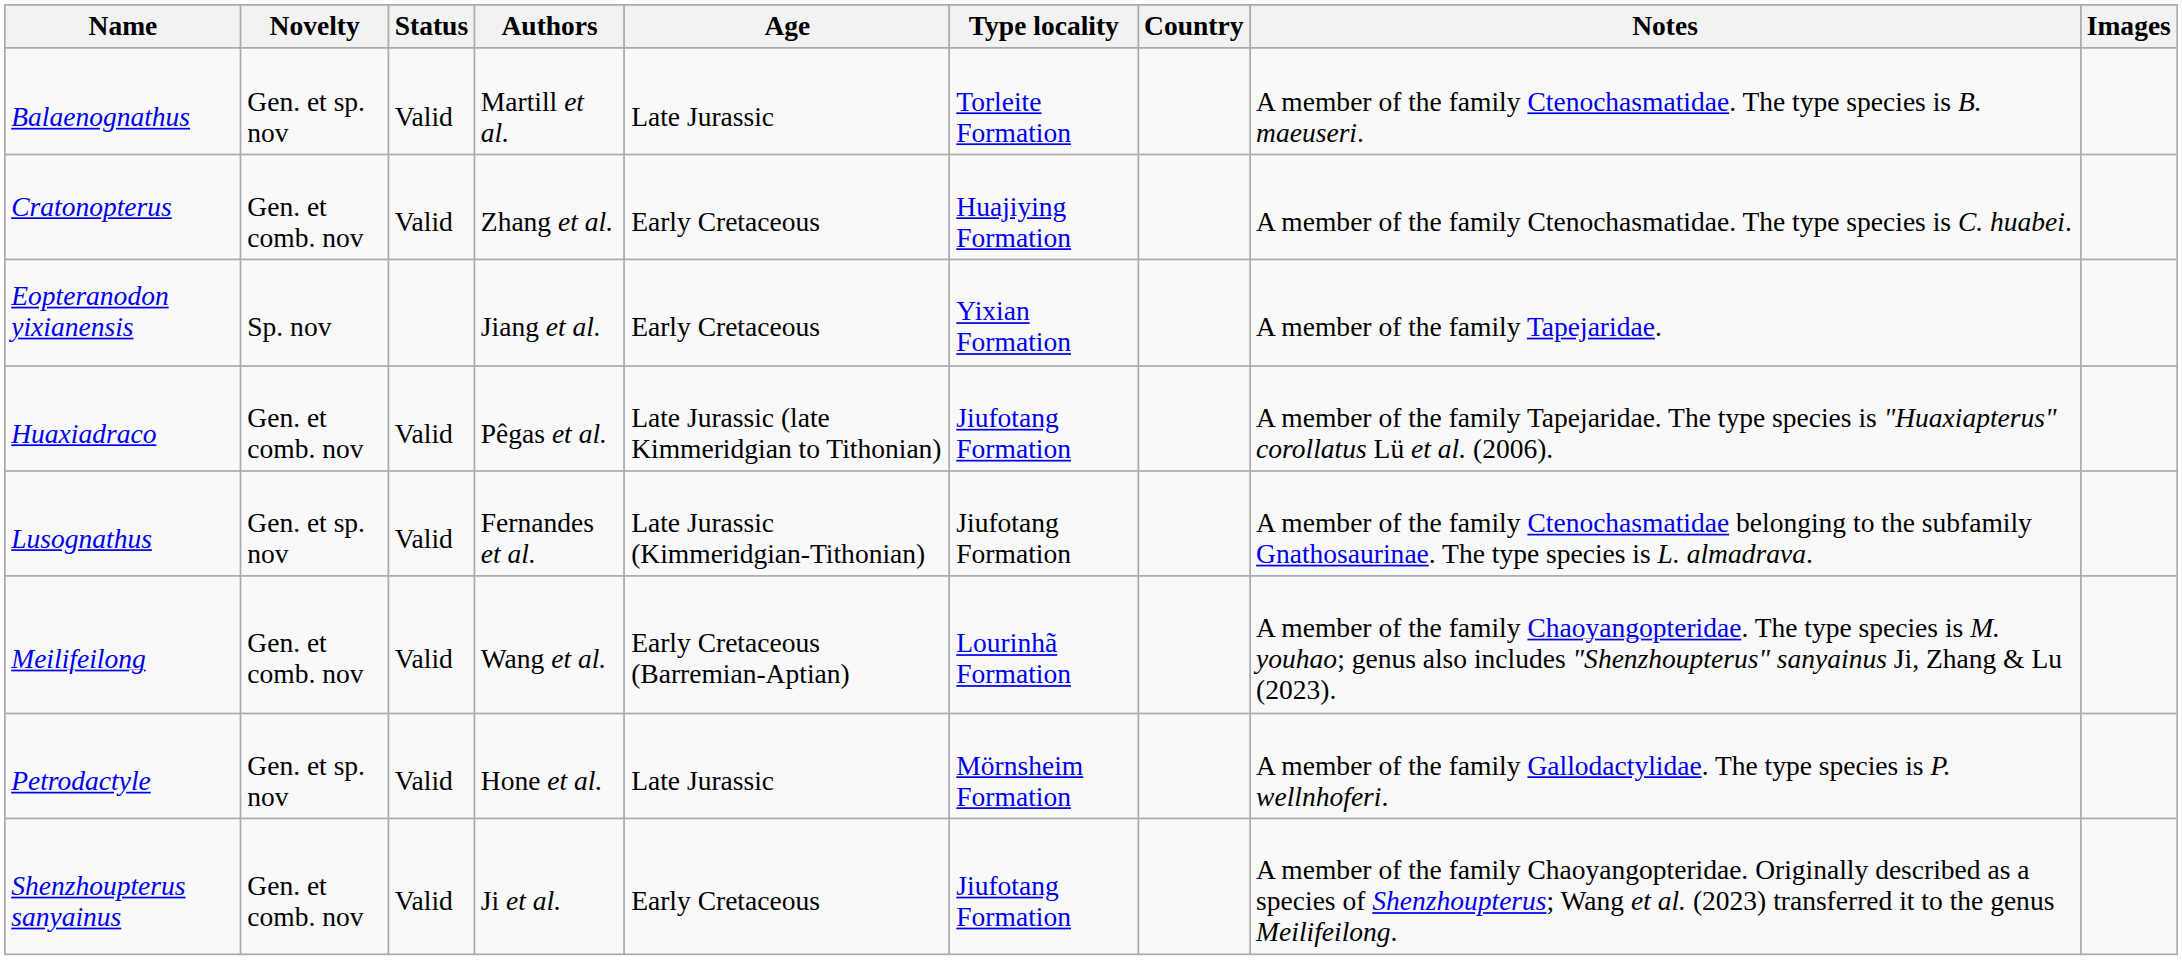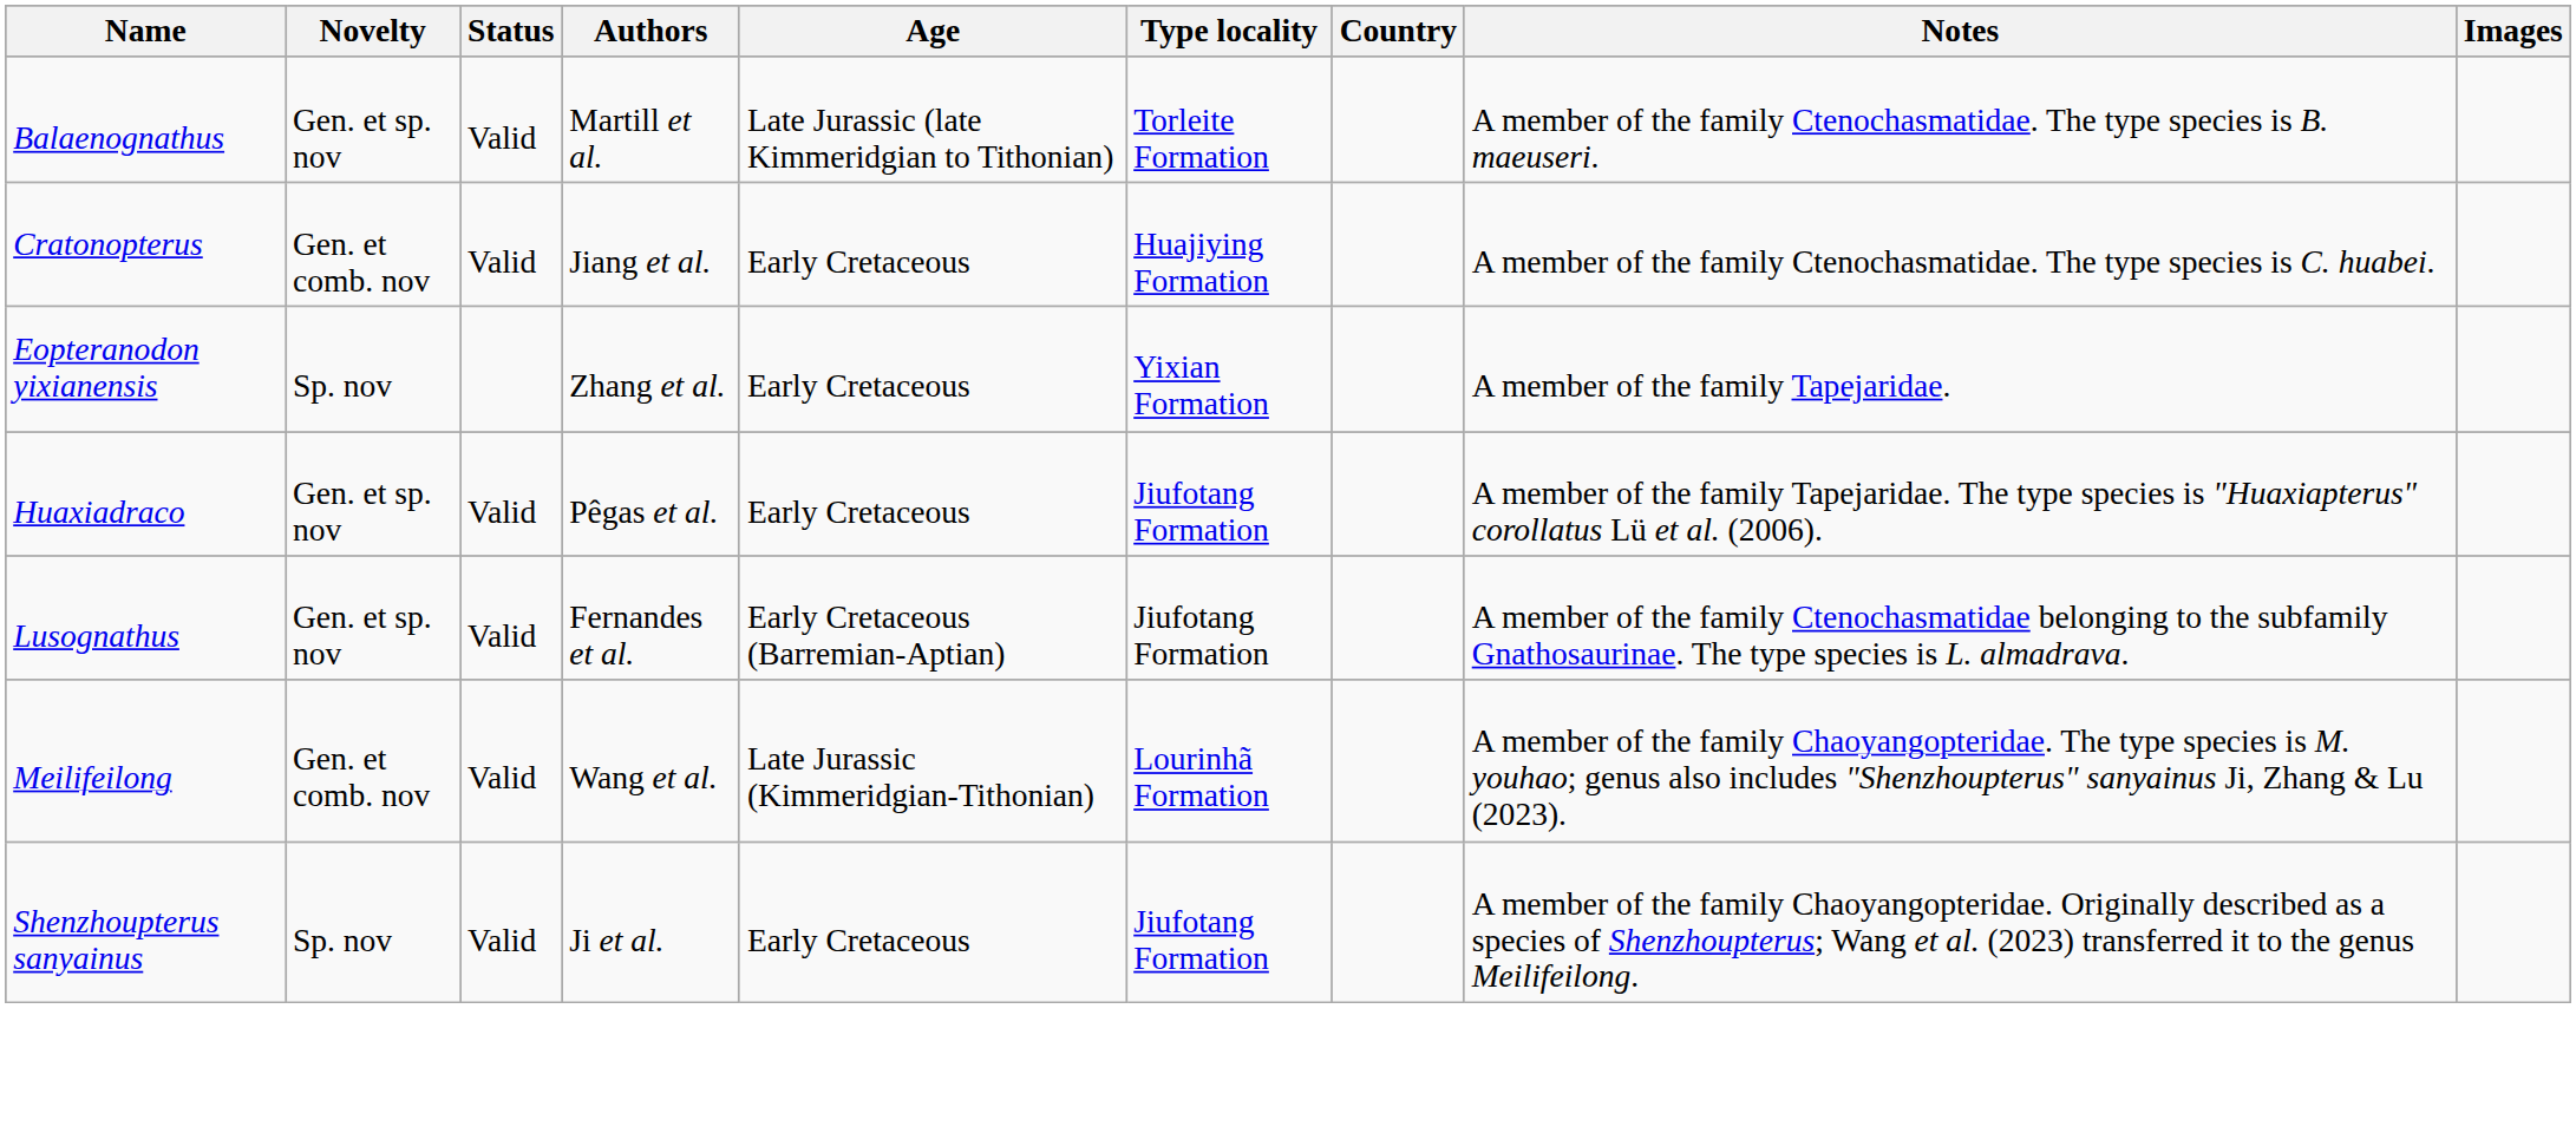 <table class="wikitable sortable" width="100%" align="center">
 <tr>
 <th>Name</th>
 <th>Novelty</th>
 <th>Status</th>
 <th>Authors</th>
 <th>Age</th>
 <th>Type locality</th>
 <th>Country</th>
 <th>Notes</th>
 <th>Images</th>
 </tr>
 <tr>
 <td><br><em><a href='#'>Balaenognathus</a></em></td>
 <td><br>Gen. et sp. nov</td>
 <td><br>Valid</td>
 <td><br>Martill <em>et al.</em></td>
-<td><br>Late Jurassic</td>
+<td><br>Late Jurassic (late Kimmeridgian to Tithonian)</td>
 <td><br><a href='#'>Torleite Formation</a></td>
 <td><br></td>
 <td><br>A member of the family <a href='#'>Ctenochasmatidae</a>. The type species is <em>B. maeuseri</em>.</td>
 <td><br></td>
 </tr>
 <tr>
 <td><em><a href='#'>Cratonopterus</a></em></td>
 <td><br>Gen. et comb. nov</td>
 <td><br>Valid</td>
-<td><br>Zhang <em>et al.</em></td>
+<td><br>Jiang <em>et al.</em></td>
 <td><br>Early Cretaceous</td>
 <td><br><a href='#'>Huajiying Formation</a></td>
 <td><br></td>
 <td><br>A member of the family Ctenochasmatidae. The type species is <em>C. huabei</em>.</td>
 <td></td>
 </tr>
 <tr>
 <td><em><a href='#'>Eopteranodon yixianensis</a></em></td>
 <td><br>Sp. nov</td>
 <td></td>
-<td><br>Jiang <em>et al.</em></td>
+<td><br>Zhang <em>et al.</em></td>
 <td><br>Early Cretaceous</td>
 <td><br><a href='#'>Yixian Formation</a></td>
 <td><br></td>
 <td><br>A member of the family <a href='#'>Tapejaridae</a>.</td>
 <td></td>
 </tr>
 <tr>
 <td><br><em><a href='#'>Huaxiadraco</a></em></td>
-<td><br>Gen. et comb. nov</td>
+<td><br>Gen. et sp. nov</td>
 <td><br>Valid</td>
 <td><br>Pêgas <em>et al.</em></td>
-<td><br>Late Jurassic (late Kimmeridgian to Tithonian)</td>
+<td><br>Early Cretaceous</td>
 <td><br><a href='#'>Jiufotang Formation</a></td>
 <td><br></td>
 <td><br>A member of the family Tapejaridae. The type species is <em>"Huaxiapterus" corollatus</em> Lü <em>et al.</em> (2006).</td>
 <td></td>
 </tr>
 <tr>
 <td><br><em><a href='#'>Lusognathus</a></em></td>
 <td><br>Gen. et sp. nov</td>
 <td><br>Valid</td>
 <td><br>Fernandes <em>et al.</em></td>
-<td><br>Late Jurassic (Kimmeridgian-Tithonian)</td>
+<td><br>Early Cretaceous (Barremian-Aptian)</td>
 <td><br>Jiufotang Formation</td>
 <td><br></td>
 <td><br>A member of the family <a href='#'>Ctenochasmatidae</a> belonging to the subfamily <a href='#'>Gnathosaurinae</a>. The type species is <em>L. almadrava</em>.</td>
 <td></td>
 </tr>
 <tr>
 <td><br><em><a href='#'>Meilifeilong</a></em></td>
 <td><br>Gen. et comb. nov</td>
 <td><br>Valid</td>
 <td><br>Wang <em>et al.</em></td>
-<td><br>Early Cretaceous (Barremian-Aptian)</td>
+<td><br>Late Jurassic (Kimmeridgian-Tithonian)</td>
 <td><br><a href='#'>Lourinhã Formation</a></td>
 <td><br></td>
 <td><br>A member of the family <a href='#'>Chaoyangopteridae</a>. The type species is <em>M. youhao</em>; genus also includes <em>"Shenzhoupterus" sanyainus</em> Ji, Zhang & Lu (2023).</td>
 <td></td>
 </tr>
 <tr>
-<td><br><em><a href='#'>Petrodactyle</a></em></td>
-<td><br>Gen. et sp. nov</td>
-<td><br>Valid</td>
-<td><br>Hone <em>et al.</em></td>
-<td><br>Late Jurassic</td>
-<td><br><a href='#'>Mörnsheim Formation</a></td>
-<td><br></td>
-<td><br>A member of the family <a href='#'>Gallodactylidae</a>. The type species is <em>P. wellnhoferi</em>.</td>
-<td></td>
-</tr>
-<tr>
 <td><br><em><a href='#'>Shenzhoupterus sanyainus</a></em></td>
-<td><br>Gen. et comb. nov</td>
+<td><br>Sp. nov</td>
 <td><br>Valid</td>
 <td><br>Ji <em>et al.</em></td>
 <td><br>Early Cretaceous</td>
 <td><br><a href='#'>Jiufotang Formation</a></td>
 <td><br></td>
 <td><br>A member of the family Chaoyangopteridae. Originally described as a species of <em><a href='#'>Shenzhoupterus</a></em>; Wang <em>et al.</em> (2023) transferred it to the genus <em>Meilifeilong</em>.</td>
 <td></td>
 </tr>
 </table>
